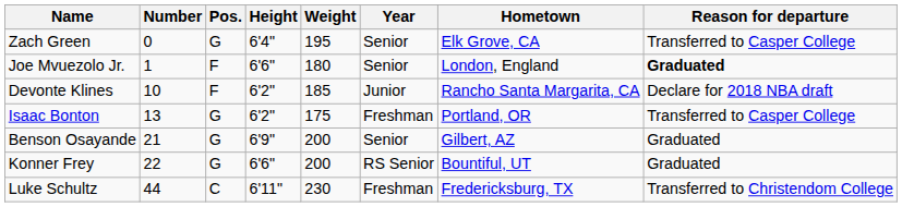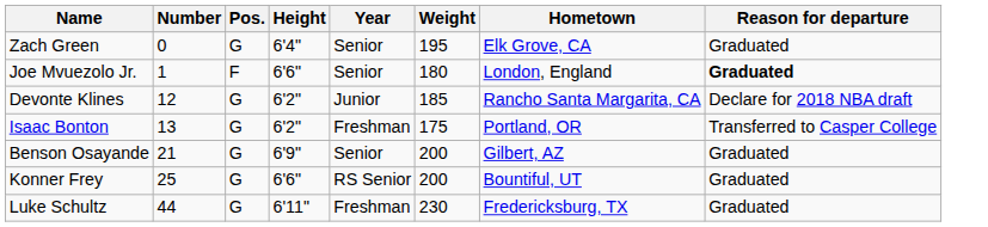 <table class="wikitable sortable" border="1">
 <tr>
 <th>Name</th>
 <th>Number</th>
 <th>Pos.</th>
 <th>Height</th>
+<th>Year</th>
 <th>Weight</th>
-<th>Year</th>
 <th>Hometown</th>
 <th class="unsortable">Reason for departure</th>
 </tr>
 <tr>
 <td>Zach Green</td>
 <td>0</td>
 <td>G</td>
 <td>6'4"</td>
+<td>Senior</td>
 <td>195</td>
-<td>Senior</td>
 <td><a href='#'>Elk Grove, CA</a></td>
-<td>Transferred to <a href='#'>Casper College</a></td>
+<td>Graduated</td>
 </tr>
 <tr>
 <td>Joe Mvuezolo Jr.</td>
 <td>1</td>
 <td>F</td>
 <td>6'6"</td>
+<td>Senior</td>
 <td>180</td>
-<td>Senior</td>
 <td><a href='#'>London</a>, England</td>
 <td><strong>Graduated</strong></td>
 </tr>
 <tr>
 <td>Devonte Klines</td>
-<td>10</td>
-<td>F</td>
+<td>12</td>
+<td>G</td>
 <td>6'2"</td>
+<td>Junior</td>
 <td>185</td>
-<td>Junior</td>
 <td><a href='#'>Rancho Santa Margarita, CA</a></td>
 <td>Declare for <a href='#'>2018 NBA draft</a></td>
 </tr>
 <tr>
 <td><a href='#'>Isaac Bonton</a></td>
 <td>13</td>
 <td>G</td>
 <td>6'2"</td>
+<td>Freshman</td>
 <td>175</td>
-<td>Freshman</td>
 <td><a href='#'>Portland, OR</a></td>
 <td>Transferred to <a href='#'>Casper College</a></td>
 </tr>
 <tr>
 <td>Benson Osayande</td>
 <td>21</td>
 <td>G</td>
 <td>6'9"</td>
+<td>Senior</td>
 <td>200</td>
-<td>Senior</td>
 <td><a href='#'>Gilbert, AZ</a></td>
 <td>Graduated</td>
 </tr>
 <tr>
 <td>Konner Frey</td>
-<td>22</td>
+<td>25</td>
 <td>G</td>
 <td>6'6"</td>
+<td>RS Senior</td>
 <td>200</td>
-<td>RS Senior</td>
 <td><a href='#'>Bountiful, UT</a></td>
 <td>Graduated</td>
 </tr>
 <tr>
 <td>Luke Schultz</td>
 <td>44</td>
-<td>C</td>
+<td>G</td>
 <td>6'11"</td>
+<td>Freshman</td>
 <td>230</td>
-<td>Freshman</td>
 <td><a href='#'>Fredericksburg, TX</a></td>
-<td>Transferred to <a href='#'>Christendom College</a></td>
+<td>Graduated</td>
 </tr>
 </table>
